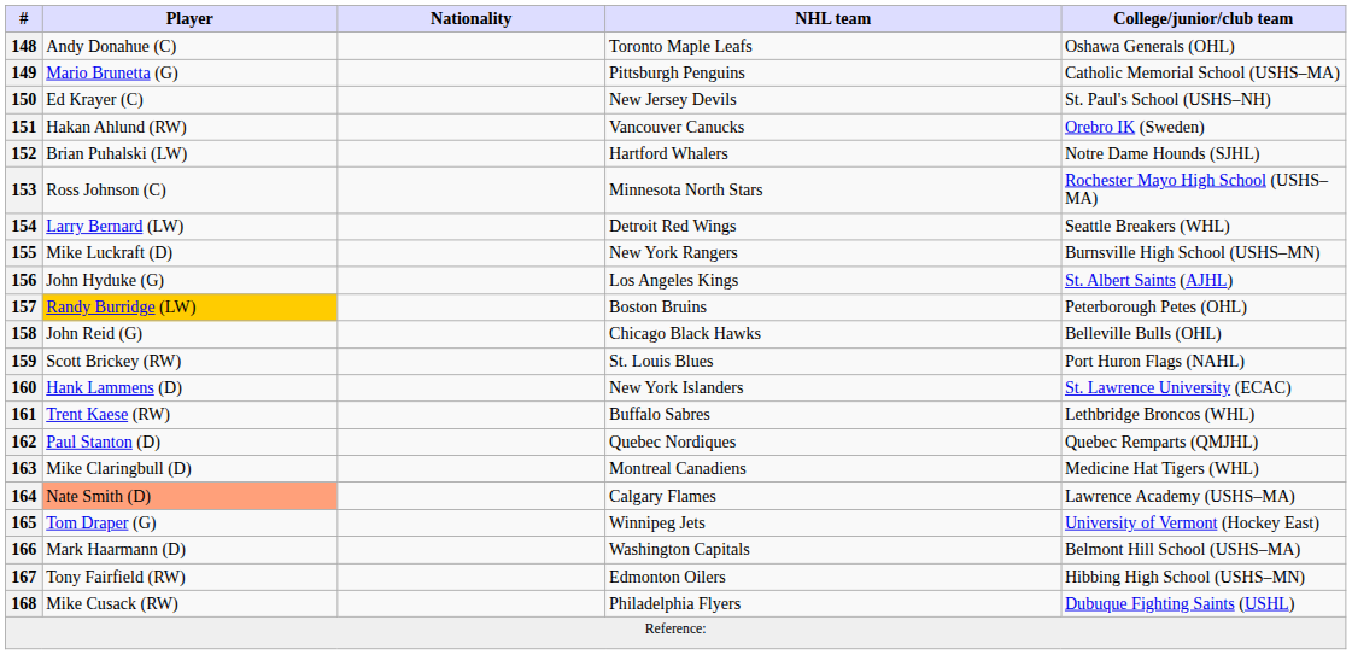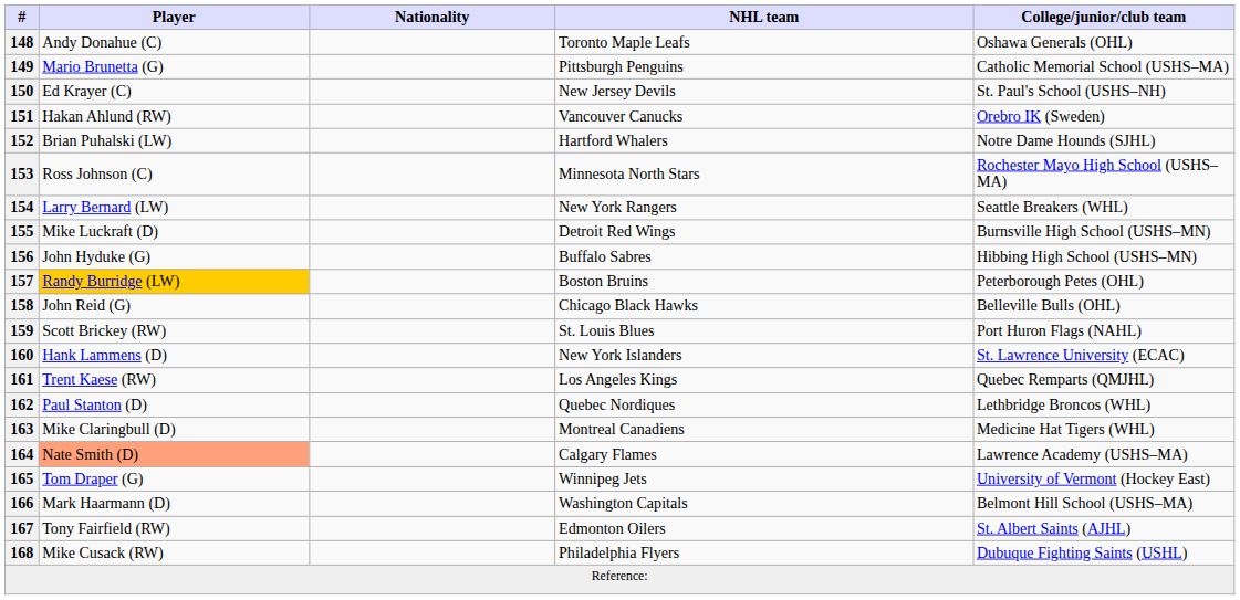 <table class="wikitable" style="width: 100%">
 <tr>
 <th style="background:#ddf; width:2.75%;">#</th>
 <th style="background:#ddf; width:22.0%;">Player</th>
 <th style="background:#ddf; width:20.0%;">Nationality</th>
 <th style="background:#ddf; width:34.0%;">NHL team</th>
 <th style="background:#ddf; width:100.0%;">College/junior/club team</th>
 </tr>
 <tr>
 <th>148</th>
 <td>Andy Donahue (C)</td>
 <td></td>
 <td>Toronto Maple Leafs</td>
 <td>Oshawa Generals (OHL)</td>
 </tr>
 <tr>
 <th>149</th>
 <td><a href='#'>Mario Brunetta</a> (G)</td>
 <td></td>
 <td>Pittsburgh Penguins</td>
 <td>Catholic Memorial School (USHS–MA)</td>
 </tr>
 <tr>
 <th>150</th>
 <td>Ed Krayer (C)</td>
 <td></td>
 <td>New Jersey Devils</td>
 <td>St. Paul's School (USHS–NH)</td>
 </tr>
 <tr>
 <th>151</th>
 <td>Hakan Ahlund (RW)</td>
 <td></td>
 <td>Vancouver Canucks</td>
 <td><a href='#'>Orebro IK</a> (Sweden)</td>
 </tr>
 <tr>
 <th>152</th>
 <td>Brian Puhalski (LW)</td>
 <td></td>
 <td>Hartford Whalers</td>
 <td>Notre Dame Hounds (SJHL)</td>
 </tr>
 <tr>
 <th>153</th>
 <td>Ross Johnson (C)</td>
 <td></td>
 <td>Minnesota North Stars</td>
 <td><a href='#'>Rochester Mayo High School</a> (USHS–MA)</td>
 </tr>
 <tr>
 <th>154</th>
 <td><a href='#'>Larry Bernard</a> (LW)</td>
 <td></td>
-<td>Detroit Red Wings</td>
+<td>New York Rangers</td>
 <td>Seattle Breakers (WHL)</td>
 </tr>
 <tr>
 <th>155</th>
 <td>Mike Luckraft (D)</td>
 <td></td>
-<td>New York Rangers</td>
+<td>Detroit Red Wings</td>
 <td>Burnsville High School (USHS–MN)</td>
 </tr>
 <tr>
 <th>156</th>
 <td>John Hyduke (G)</td>
 <td></td>
-<td>Los Angeles Kings</td>
-<td><a href='#'>St. Albert Saints</a> (<a href='#'>AJHL</a>)</td>
+<td>Buffalo Sabres</td>
+<td>Hibbing High School (USHS–MN)</td>
 </tr>
 <tr>
 <th>157</th>
 <td bgcolor="#FFCC00"><a href='#'>Randy Burridge</a> (LW)</td>
 <td></td>
 <td>Boston Bruins</td>
 <td>Peterborough Petes (OHL)</td>
 </tr>
 <tr>
 <th>158</th>
 <td>John Reid (G)</td>
 <td></td>
 <td>Chicago Black Hawks</td>
 <td>Belleville Bulls (OHL)</td>
 </tr>
 <tr>
 <th>159</th>
 <td>Scott Brickey (RW)</td>
 <td></td>
 <td>St. Louis Blues</td>
 <td>Port Huron Flags (NAHL)</td>
 </tr>
 <tr>
 <th>160</th>
 <td><a href='#'>Hank Lammens</a> (D)</td>
 <td></td>
 <td>New York Islanders</td>
 <td><a href='#'>St. Lawrence University</a> (ECAC)</td>
 </tr>
 <tr>
 <th>161</th>
 <td><a href='#'>Trent Kaese</a> (RW)</td>
 <td></td>
-<td>Buffalo Sabres</td>
-<td>Lethbridge Broncos (WHL)</td>
+<td>Los Angeles Kings</td>
+<td>Quebec Remparts (QMJHL)</td>
 </tr>
 <tr>
 <th>162</th>
 <td><a href='#'>Paul Stanton</a> (D)</td>
 <td></td>
 <td>Quebec Nordiques</td>
-<td>Quebec Remparts (QMJHL)</td>
+<td>Lethbridge Broncos (WHL)</td>
 </tr>
 <tr>
 <th>163</th>
 <td>Mike Claringbull (D)</td>
 <td></td>
 <td>Montreal Canadiens</td>
 <td>Medicine Hat Tigers (WHL)</td>
 </tr>
 <tr>
 <th>164</th>
 <td style="background: lightsalmon;">Nate Smith (D)</td>
 <td></td>
 <td>Calgary Flames</td>
 <td>Lawrence Academy (USHS–MA)</td>
 </tr>
 <tr>
 <th>165</th>
 <td><a href='#'>Tom Draper</a> (G)</td>
 <td></td>
 <td>Winnipeg Jets</td>
 <td><a href='#'>University of Vermont</a> (Hockey East)</td>
 </tr>
 <tr>
 <th>166</th>
 <td>Mark Haarmann (D)</td>
 <td></td>
 <td>Washington Capitals</td>
 <td>Belmont Hill School (USHS–MA)</td>
 </tr>
 <tr>
 <th>167</th>
 <td>Tony Fairfield (RW)</td>
 <td></td>
 <td>Edmonton Oilers</td>
-<td>Hibbing High School (USHS–MN)</td>
+<td><a href='#'>St. Albert Saints</a> (<a href='#'>AJHL</a>)</td>
 </tr>
 <tr>
 <th>168</th>
 <td>Mike Cusack (RW)</td>
 <td></td>
 <td>Philadelphia Flyers</td>
 <td><a href='#'>Dubuque Fighting Saints</a> (<a href='#'>USHL</a>)</td>
 </tr>
 <tr>
 <td align=center colspan="6" bgcolor="#efefef"><sup>Reference:  </sup></td>
 </tr>
 </table>
